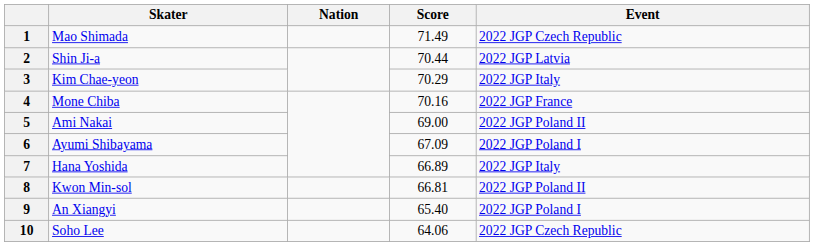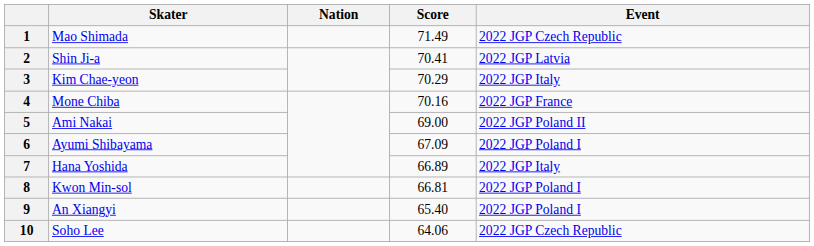 <table class="wikitable sortable" style="text-align:left; width:75%">
 <tr>
 <th scope="col"></th>
 <th scope="col">Skater</th>
 <th scope="col">Nation</th>
 <th scope="col">Score</th>
 <th scope="col">Event</th>
 </tr>
 <tr>
 <th scope="row">1</th>
 <td><a href='#'>Mao Shimada</a></td>
 <td></td>
 <td style="text-align:center;">71.49</td>
 <td><a href='#'>2022 JGP Czech Republic</a></td>
 </tr>
 <tr>
 <th scope="row">2</th>
 <td><a href='#'>Shin Ji-a</a></td>
 <td rowspan="2"></td>
-<td style="text-align:center;">70.44</td>
+<td style="text-align:center;">70.41</td>
 <td><a href='#'>2022 JGP Latvia</a></td>
 </tr>
 <tr>
 <th scope="row">3</th>
 <td><a href='#'>Kim Chae-yeon</a></td>
 <td style="text-align:center;">70.29</td>
 <td><a href='#'>2022 JGP Italy</a></td>
 </tr>
 <tr>
 <th scope="row">4</th>
 <td><a href='#'>Mone Chiba</a></td>
 <td rowspan="4"></td>
 <td style="text-align:center;">70.16</td>
 <td><a href='#'>2022 JGP France</a></td>
 </tr>
 <tr>
 <th scope="row">5</th>
 <td><a href='#'>Ami Nakai</a></td>
 <td style="text-align:center;">69.00</td>
 <td><a href='#'>2022 JGP Poland II</a></td>
 </tr>
 <tr>
 <th scope="row">6</th>
 <td><a href='#'>Ayumi Shibayama</a></td>
 <td style="text-align:center;">67.09</td>
 <td><a href='#'>2022 JGP Poland I</a></td>
 </tr>
 <tr>
 <th scope="row">7</th>
 <td><a href='#'>Hana Yoshida</a></td>
 <td style="text-align:center;">66.89</td>
 <td><a href='#'>2022 JGP Italy</a></td>
 </tr>
 <tr>
 <th scope="row">8</th>
 <td><a href='#'>Kwon Min-sol</a></td>
 <td></td>
 <td style="text-align:center;">66.81</td>
-<td><a href='#'>2022 JGP Poland II</a></td>
+<td><a href='#'>2022 JGP Poland I</a></td>
 </tr>
 <tr>
 <th scope="row">9</th>
 <td><a href='#'>An Xiangyi</a></td>
 <td></td>
 <td style="text-align:center;">65.40</td>
 <td><a href='#'>2022 JGP Poland I</a></td>
 </tr>
 <tr>
 <th scope="row">10</th>
 <td><a href='#'>Soho Lee</a></td>
 <td></td>
 <td style="text-align:center;">64.06</td>
 <td><a href='#'>2022 JGP Czech Republic</a></td>
 </tr>
 </table>
